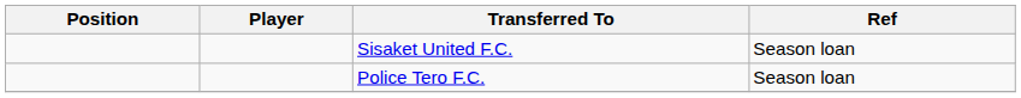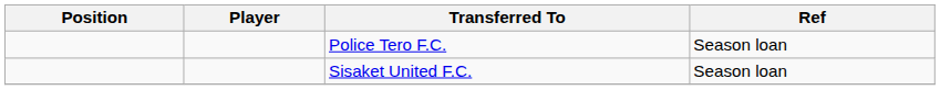 <table class="wikitable sortable" style="width:70%; text-align:center; font-size:100%; text-align:left;">
 <tr>
 <th>Position</th>
 <th>Player</th>
 <th>Transferred To</th>
 <th>Ref</th>
 </tr>
 <tr>
 <td></td>
 <td></td>
-<td> <a href='#'>Sisaket United F.C.</a></td>
+<td> <a href='#'>Police Tero F.C.</a></td>
 <td>Season loan </td>
 </tr>
 <tr>
 <td></td>
 <td></td>
-<td> <a href='#'>Police Tero F.C.</a></td>
+<td> <a href='#'>Sisaket United F.C.</a></td>
 <td>Season loan </td>
 </tr>
 <tr>
 </tr>
 </table>
